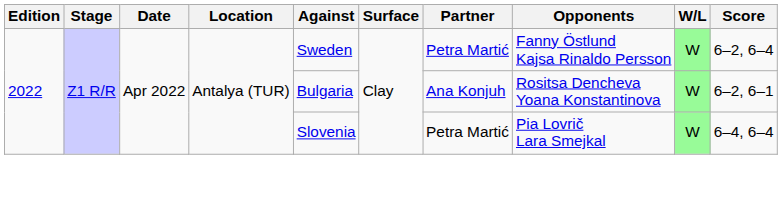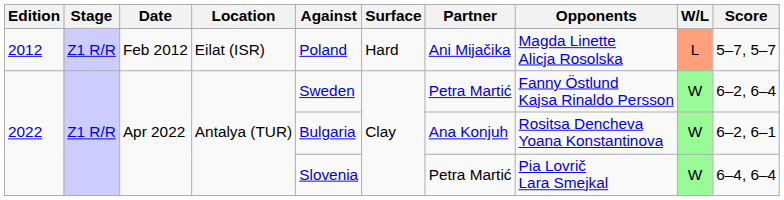 <table class=wikitable>
 <tr>
 <th>Edition</th>
 <th>Stage</th>
 <th>Date</th>
 <th>Location</th>
 <th>Against</th>
 <th>Surface</th>
 <th>Partner</th>
 <th>Opponents</th>
 <th>W/L</th>
 <th class="unsortable">Score</th>
+</tr>
+<tr>
+<td><a href='#'>2012</a></td>
+<td bgcolor=#ccf><a href='#'>Z1 R/R</a></td>
+<td>Feb 2012</td>
+<td>Eilat (ISR)</td>
+<td> <a href='#'>Poland</a></td>
+<td>Hard</td>
+<td><a href='#'>Ani Mijačika</a></td>
+<td><a href='#'>Magda Linette</a><br><a href='#'>Alicja Rosolska</a></td>
+<td style="text-align:center; background:#ffa07a;">L</td>
+<td>5–7, 5–7</td>
 </tr>
 <tr>
 <td rowspan="3"><a href='#'>2022</a></td>
 <td bgcolor=#ccf rowspan="3"><a href='#'>Z1 R/R</a></td>
 <td rowspan="3">Apr 2022</td>
 <td rowspan="3">Antalya (TUR)</td>
 <td> <a href='#'>Sweden</a></td>
 <td rowspan="3">Clay</td>
 <td><a href='#'>Petra Martić</a></td>
 <td><a href='#'>Fanny Östlund</a><br><a href='#'>Kajsa Rinaldo Persson</a></td>
 <td style="text-align:center; background:#98fb98;">W</td>
 <td>6–2, 6–4</td>
 </tr>
 <tr>
 <td> <a href='#'>Bulgaria</a></td>
 <td><a href='#'>Ana Konjuh</a></td>
 <td><a href='#'>Rositsa Dencheva</a><br><a href='#'>Yoana Konstantinova</a></td>
 <td style="text-align:center; background:#98fb98;">W</td>
 <td>6–2, 6–1</td>
 </tr>
 <tr>
 <td> <a href='#'>Slovenia</a></td>
 <td>Petra Martić</td>
 <td><a href='#'>Pia Lovrič</a><br><a href='#'>Lara Smejkal</a></td>
 <td style="text-align:center; background:#98fb98;">W</td>
 <td>6–4, 6–4</td>
 </tr>
 </table>
